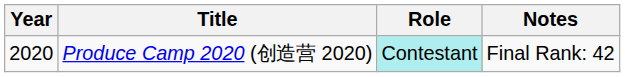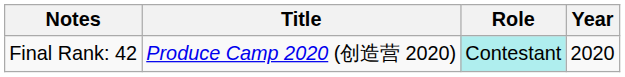 <table class="wikitable">
 <tr>
-<th>Year</th>
+<th>Notes</th>
 <th>Title</th>
 <th>Role</th>
-<th>Notes</th>
+<th>Year</th>
 </tr>
 <tr>
-<td>2020</td>
+<td>Final Rank: 42</td>
 <td><em><a href='#'>Produce Camp 2020</a></em> (创造营 2020)</td>
 <td style="background: paleturquoise;">Contestant</td>
-<td>Final Rank: 42</td>
+<td>2020</td>
 </tr>
 </table>
